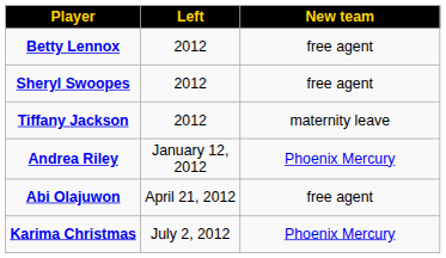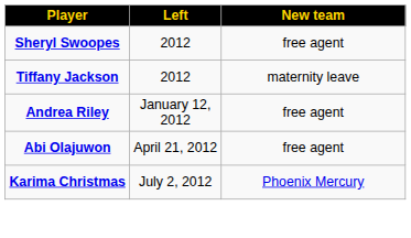 <table class="wikitable" style="text-align: center">
 <tr align="center"  bgcolor="#dddddd">
 <td style="background:#000000;color:#ffd700; width:140px"><strong>Player</strong></td>
 <td style="background:#000000;color:#ffd700; width:100px"><strong>Left</strong></td>
 <td style="background:#000000;color:#ffd700; width:210px"><strong>New team</strong></td>
-</tr>
-<tr style="height:40px">
-<td><strong><a href='#'>Betty Lennox</a></strong></td>
-<td>2012</td>
-<td>free agent</td>
 </tr>
 <tr style="height:40px">
 <td><strong><a href='#'>Sheryl Swoopes</a></strong></td>
 <td>2012</td>
 <td>free agent</td>
 </tr>
 <tr style="height:40px">
 <td><strong><a href='#'>Tiffany Jackson</a></strong></td>
 <td>2012</td>
 <td>maternity leave</td>
 </tr>
 <tr style="height:40px">
 <td><strong><a href='#'>Andrea Riley</a></strong></td>
 <td>January 12, 2012</td>
-<td><a href='#'>Phoenix Mercury</a></td>
+<td>free agent</td>
 </tr>
 <tr style="height:40px">
 <td><strong><a href='#'>Abi Olajuwon</a></strong></td>
 <td>April 21, 2012</td>
 <td>free agent</td>
 </tr>
 <tr style="height:40px">
 <td><strong><a href='#'>Karima Christmas</a></strong></td>
 <td>July 2, 2012</td>
 <td><a href='#'>Phoenix Mercury</a></td>
 </tr>
 </table>
